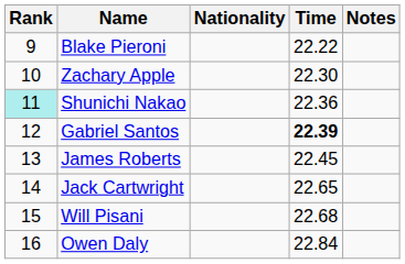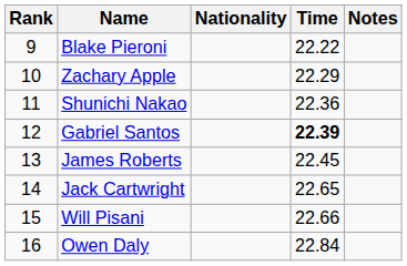 <table class="wikitable sortable" style="text-align:center">
 <tr>
 <th>Rank</th>
 <th>Name</th>
 <th>Nationality</th>
 <th>Time</th>
 <th>Notes</th>
 </tr>
 <tr>
 <td>9</td>
 <td align=left><a href='#'>Blake Pieroni</a></td>
 <td align=left></td>
 <td>22.22</td>
 <td></td>
 </tr>
 <tr>
 <td>10</td>
 <td align=left><a href='#'>Zachary Apple</a></td>
 <td align=left></td>
-<td>22.30</td>
+<td>22.29</td>
 <td></td>
 </tr>
 <tr>
-<td style="background: paleturquoise;">11</td>
+<td>11</td>
 <td align=left><a href='#'>Shunichi Nakao</a></td>
 <td align=left></td>
 <td>22.36</td>
 <td></td>
 </tr>
 <tr>
 <td>12</td>
 <td align=left><a href='#'>Gabriel Santos</a></td>
 <td align=left></td>
 <td><strong>22.39</strong></td>
 <td></td>
 </tr>
 <tr>
 <td>13</td>
 <td align=left><a href='#'>James Roberts</a></td>
 <td align=left></td>
 <td>22.45</td>
 <td></td>
 </tr>
 <tr>
 <td>14</td>
 <td align=left><a href='#'>Jack Cartwright</a></td>
 <td align=left></td>
 <td>22.65</td>
 <td></td>
 </tr>
 <tr>
 <td>15</td>
 <td align=left><a href='#'>Will Pisani</a></td>
 <td align=left></td>
-<td>22.68</td>
+<td>22.66</td>
 <td></td>
 </tr>
 <tr>
 <td>16</td>
 <td align=left><a href='#'>Owen Daly</a></td>
 <td align=left></td>
 <td>22.84</td>
 <td></td>
 </tr>
 </table>
